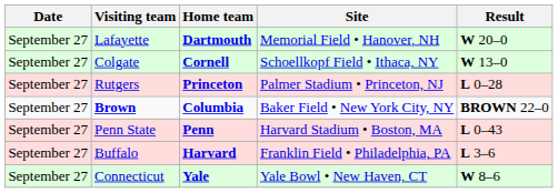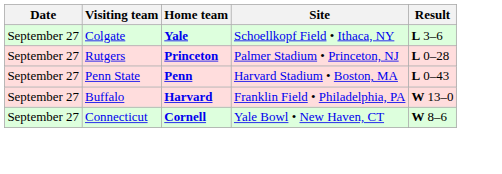 <table class="wikitable">
 <tr>
 <th>Date</th>
 <th>Visiting team</th>
 <th>Home team</th>
 <th>Site</th>
 <th>Result</th>
 </tr>
 <tr style="background:#DDFFDD;">
 <td>September 27</td>
-<td><a href='#'>Lafayette</a></td>
-<td><strong><a href='#'>Dartmouth</a></strong></td>
-<td><a href='#'>Memorial Field</a> • <a href='#'>Hanover, NH</a></td>
-<td><strong>W</strong> 20–0</td>
-</tr>
-<tr style="background:#DDFFDD;">
-<td>September 27</td>
 <td><a href='#'>Colgate</a></td>
-<td><strong><a href='#'>Cornell</a></strong></td>
+<td><strong><a href='#'>Yale</a></strong></td>
 <td><a href='#'>Schoellkopf Field</a> • <a href='#'>Ithaca, NY</a></td>
-<td><strong>W</strong> 13–0</td>
+<td><strong>L</strong> 3–6</td>
 </tr>
 <tr style="background:#FFDDDD;">
 <td>September 27</td>
 <td><a href='#'>Rutgers</a></td>
 <td><strong><a href='#'>Princeton</a></strong></td>
 <td><a href='#'>Palmer Stadium</a> • <a href='#'>Princeton, NJ</a></td>
 <td><strong>L</strong> 0–28</td>
-</tr>
-<tr>
-<td>September 27</td>
-<td><strong><a href='#'>Brown</a></strong></td>
-<td><strong><a href='#'>Columbia</a></strong></td>
-<td><a href='#'>Baker Field</a> • <a href='#'>New York City, NY</a></td>
-<td><strong>BROWN</strong> 22–0</td>
 </tr>
 <tr style="background:#FFDDDD;">
 <td>September 27</td>
 <td><a href='#'>Penn State</a></td>
 <td><strong><a href='#'>Penn</a></strong></td>
 <td><a href='#'>Harvard Stadium</a> • <a href='#'>Boston, MA</a></td>
 <td><strong>L</strong> 0–43</td>
 </tr>
 <tr style="background:#FFDDDD;">
 <td>September 27</td>
 <td><a href='#'>Buffalo</a></td>
 <td><strong><a href='#'>Harvard</a></strong></td>
 <td><a href='#'>Franklin Field</a> • <a href='#'>Philadelphia, PA</a></td>
-<td><strong>L</strong> 3–6</td>
+<td><strong>W</strong> 13–0</td>
 </tr>
 <tr style="background:#DDFFDD;">
 <td>September 27</td>
 <td><a href='#'>Connecticut</a></td>
-<td><strong><a href='#'>Yale</a></strong></td>
+<td><strong><a href='#'>Cornell</a></strong></td>
 <td><a href='#'>Yale Bowl</a> • <a href='#'>New Haven, CT</a></td>
 <td><strong>W</strong> 8–6</td>
 </tr>
 </table>
